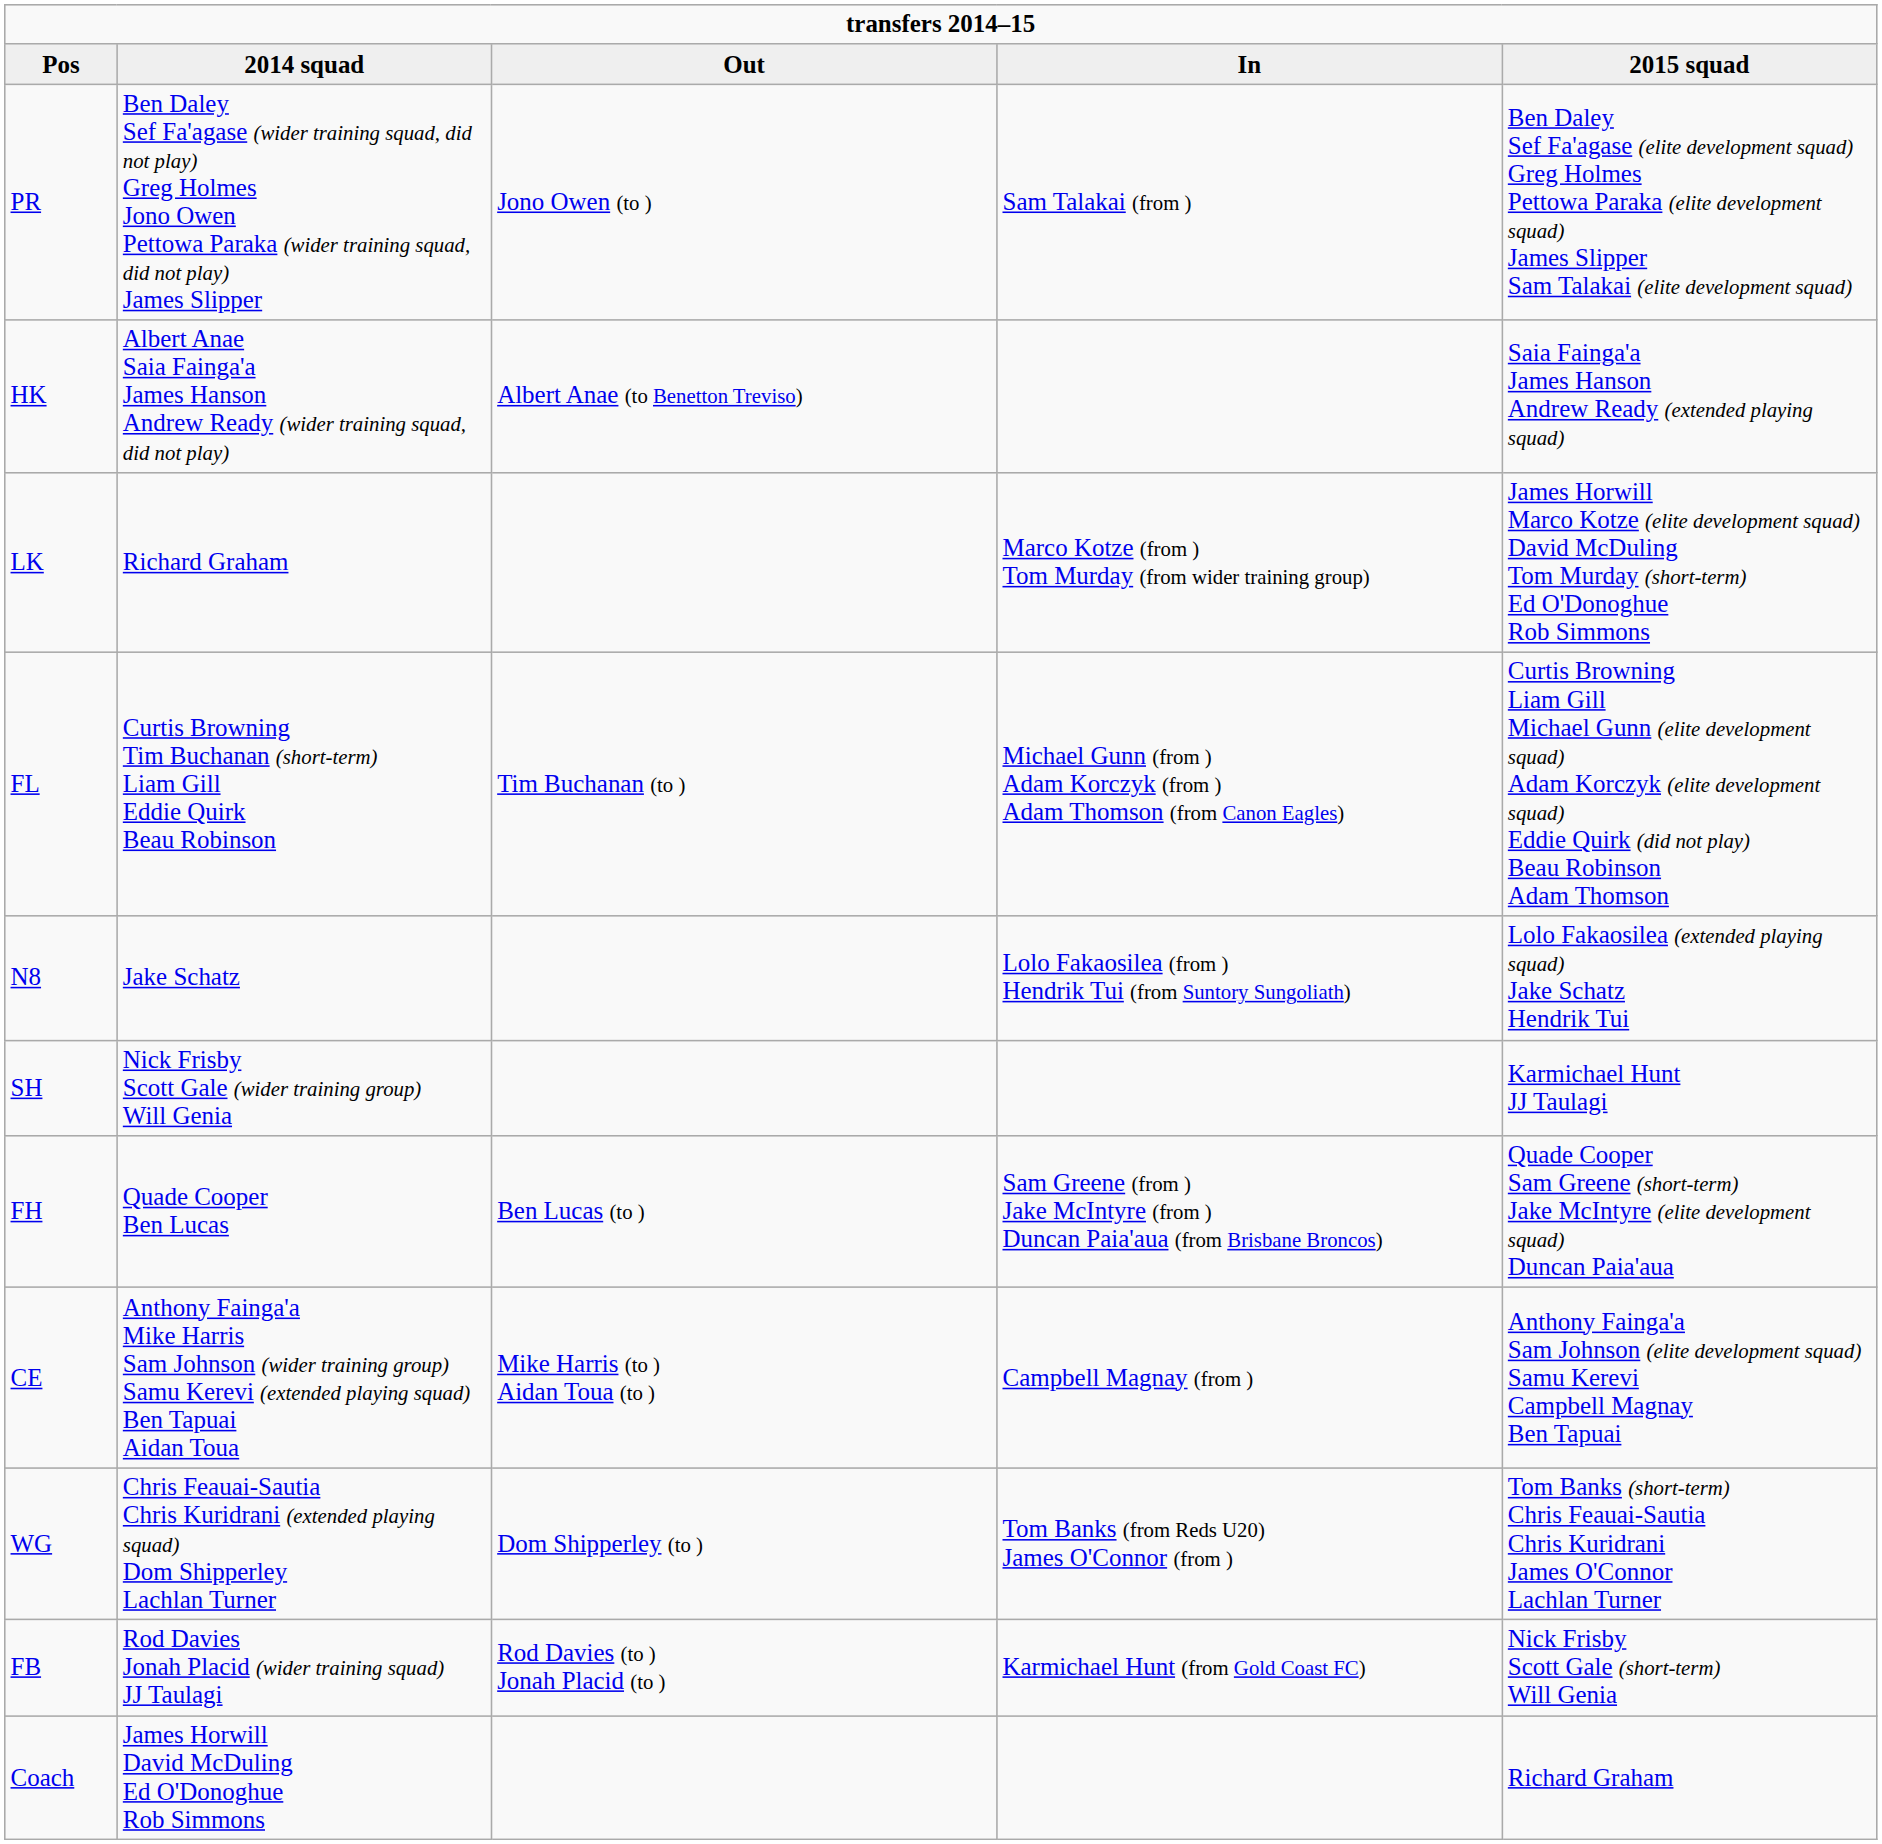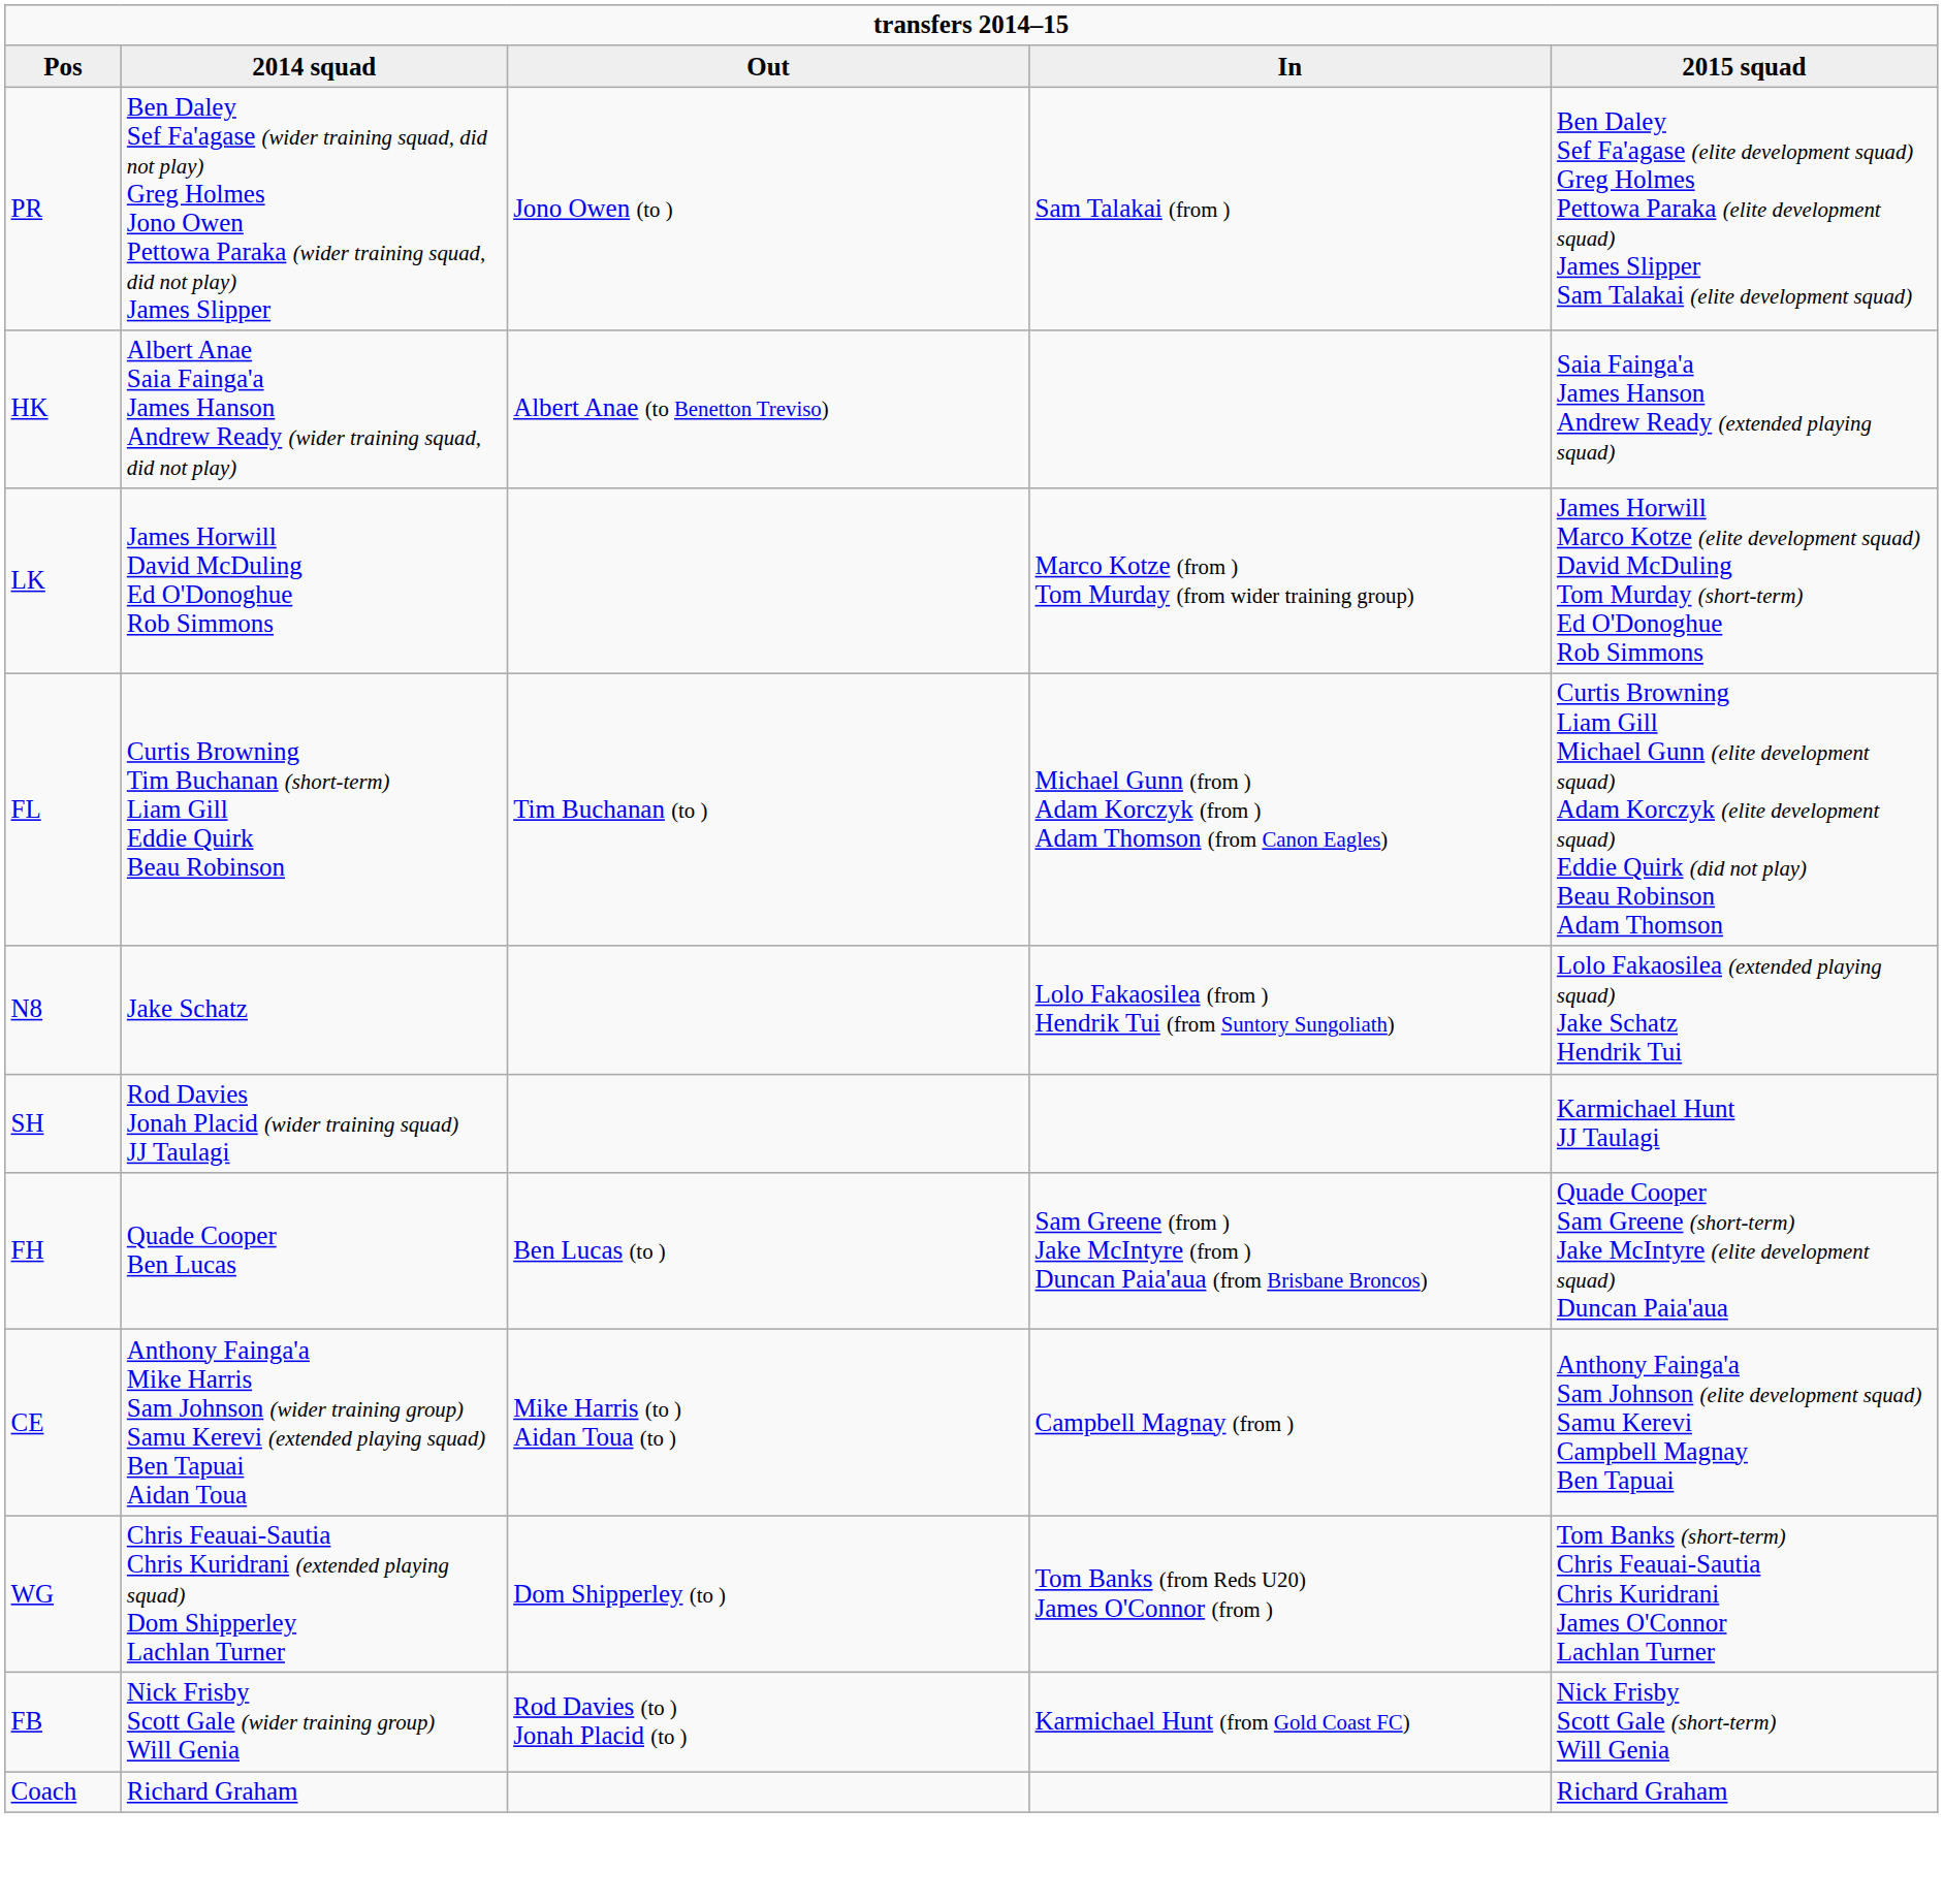 <table class="wikitable" style="text-align: left; width:95%">
 <tr>
 <td colspan="100%" style="text-align:center;"><strong> transfers 2014–15</strong></td>
 </tr>
 <tr>
 <th style="background:#efefef; width:6%;">Pos</th>
 <th style="background:#efefef; width:20%;">2014 squad</th>
 <th style="background:#efefef; width:27%;">Out</th>
 <th style="background:#efefef; width:27%;">In</th>
 <th style="background:#efefef; width:20%;">2015 squad</th>
 </tr>
 <tr>
 <td><a href='#'>PR</a></td>
 <td> <a href='#'>Ben Daley</a><br><a href='#'>Sef Fa'agase</a> <small><em>(wider training squad, did not play)</em></small><br><a href='#'>Greg Holmes</a><br><a href='#'>Jono Owen</a><br><a href='#'>Pettowa Paraka</a> <small><em>(wider training squad, did not play)</em></small><br><a href='#'>James Slipper</a></td>
 <td>  <a href='#'>Jono Owen</a> <small>(to )</small></td>
 <td>  <a href='#'>Sam Talakai</a> <small>(from )</small></td>
 <td> <a href='#'>Ben Daley</a><br><a href='#'>Sef Fa'agase</a> <small><em>(elite development squad)</em></small><br><a href='#'>Greg Holmes</a><br><a href='#'>Pettowa Paraka</a> <small><em>(elite development squad)</em></small><br><a href='#'>James Slipper</a><br><a href='#'>Sam Talakai</a> <small><em>(elite development squad)</em></small></td>
 </tr>
 <tr>
 <td><a href='#'>HK</a></td>
 <td> <a href='#'>Albert Anae</a><br><a href='#'>Saia Fainga'a</a><br><a href='#'>James Hanson</a><br><a href='#'>Andrew Ready</a> <small><em>(wider training squad, did not play)</em></small></td>
 <td>  <a href='#'>Albert Anae</a> <small>(to  <a href='#'>Benetton Treviso</a>)</small></td>
 <td></td>
 <td> <a href='#'>Saia Fainga'a</a><br><a href='#'>James Hanson</a><br><a href='#'>Andrew Ready</a> <small><em>(extended playing squad)</em></small></td>
 </tr>
 <tr>
 <td><a href='#'>LK</a></td>
-<td> <a href='#'>Richard Graham</a></td>
+<td> <a href='#'>James Horwill</a><br><a href='#'>David McDuling</a><br><a href='#'>Ed O'Donoghue</a><br><a href='#'>Rob Simmons</a></td>
 <td></td>
 <td>  <a href='#'>Marco Kotze</a> <small>(from )</small><br> <a href='#'>Tom Murday</a> <small>(from  wider training group)</small></td>
 <td> <a href='#'>James Horwill</a><br><a href='#'>Marco Kotze</a> <small><em>(elite development squad)</em></small><br><a href='#'>David McDuling</a><br><a href='#'>Tom Murday</a> <small><em>(short-term)</em></small><br><a href='#'>Ed O'Donoghue</a><br><a href='#'>Rob Simmons</a></td>
 </tr>
 <tr>
 <td><a href='#'>FL</a></td>
 <td> <a href='#'>Curtis Browning</a><br><a href='#'>Tim Buchanan</a> <small><em>(short-term)</em></small><br><a href='#'>Liam Gill</a><br><a href='#'>Eddie Quirk</a><br><a href='#'>Beau Robinson</a></td>
 <td>  <a href='#'>Tim Buchanan</a> <small>(to )</small></td>
 <td>  <a href='#'>Michael Gunn</a> <small>(from )</small><br> <a href='#'>Adam Korczyk</a> <small>(from )</small><br> <a href='#'>Adam Thomson</a> <small>(from  <a href='#'>Canon Eagles</a>)</small></td>
 <td> <a href='#'>Curtis Browning</a><br><a href='#'>Liam Gill</a><br><a href='#'>Michael Gunn</a> <small><em>(elite development squad)</em></small><br><a href='#'>Adam Korczyk</a> <small><em>(elite development squad)</em></small><br><a href='#'>Eddie Quirk</a> <small><em>(did not play)</em></small><br><a href='#'>Beau Robinson</a><br><a href='#'>Adam Thomson</a></td>
 </tr>
 <tr>
 <td><a href='#'>N8</a></td>
 <td> <a href='#'>Jake Schatz</a></td>
 <td></td>
 <td>  <a href='#'>Lolo Fakaosilea</a> <small>(from )</small><br> <a href='#'>Hendrik Tui</a> <small>(from  <a href='#'>Suntory Sungoliath</a>)</small></td>
 <td> <a href='#'>Lolo Fakaosilea</a> <small><em>(extended playing squad)</em></small><br><a href='#'>Jake Schatz</a><br><a href='#'>Hendrik Tui</a></td>
 </tr>
 <tr>
 <td><a href='#'>SH</a></td>
-<td> <a href='#'>Nick Frisby</a><br><a href='#'>Scott Gale</a> <small><em>(wider training group)</em></small><br><a href='#'>Will Genia</a></td>
+<td> <a href='#'>Rod Davies</a><br><a href='#'>Jonah Placid</a> <small><em>(wider training squad)</em></small><br><a href='#'>JJ Taulagi</a></td>
 <td></td>
 <td></td>
 <td> <a href='#'>Karmichael Hunt</a><br><a href='#'>JJ Taulagi</a></td>
 </tr>
 <tr>
 <td><a href='#'>FH</a></td>
 <td> <a href='#'>Quade Cooper</a><br><a href='#'>Ben Lucas</a></td>
 <td>  <a href='#'>Ben Lucas</a> <small>(to )</small></td>
 <td>  <a href='#'>Sam Greene</a> <small>(from )</small><br> <a href='#'>Jake McIntyre</a> <small>(from )</small><br> <a href='#'>Duncan Paia'aua</a> <small>(from <a href='#'>Brisbane Broncos</a>)</small></td>
 <td> <a href='#'>Quade Cooper</a><br><a href='#'>Sam Greene</a> <small><em>(short-term)</em></small><br><a href='#'>Jake McIntyre</a> <small><em>(elite development squad)</em></small><br><a href='#'>Duncan Paia'aua</a></td>
 </tr>
 <tr>
 <td><a href='#'>CE</a></td>
 <td> <a href='#'>Anthony Fainga'a</a><br><a href='#'>Mike Harris</a><br><a href='#'>Sam Johnson</a> <small><em>(wider training group)</em></small><br><a href='#'>Samu Kerevi</a> <small><em>(extended playing squad)</em></small><br><a href='#'>Ben Tapuai</a><br><a href='#'>Aidan Toua</a></td>
 <td>  <a href='#'>Mike Harris</a> <small>(to )</small><br> <a href='#'>Aidan Toua</a> <small>(to )</small></td>
 <td>  <a href='#'>Campbell Magnay</a> <small>(from )</small></td>
 <td> <a href='#'>Anthony Fainga'a</a><br><a href='#'>Sam Johnson</a> <small><em>(elite development squad)</em></small><br><a href='#'>Samu Kerevi</a><br><a href='#'>Campbell Magnay</a><br><a href='#'>Ben Tapuai</a></td>
 </tr>
 <tr>
 <td><a href='#'>WG</a></td>
 <td> <a href='#'>Chris Feauai-Sautia</a><br><a href='#'>Chris Kuridrani</a> <small><em>(extended playing squad)</em></small><br><a href='#'>Dom Shipperley</a><br><a href='#'>Lachlan Turner</a></td>
 <td>  <a href='#'>Dom Shipperley</a> <small>(to )</small></td>
 <td>  <a href='#'>Tom Banks</a> <small>(from Reds U20)</small><br> <a href='#'>James O'Connor</a> <small>(from )</small></td>
 <td> <a href='#'>Tom Banks</a> <small><em>(short-term)</em></small><br><a href='#'>Chris Feauai-Sautia</a><br><a href='#'>Chris Kuridrani</a><br><a href='#'>James O'Connor</a><br><a href='#'>Lachlan Turner</a></td>
 </tr>
 <tr>
 <td><a href='#'>FB</a></td>
-<td> <a href='#'>Rod Davies</a><br><a href='#'>Jonah Placid</a> <small><em>(wider training squad)</em></small><br><a href='#'>JJ Taulagi</a></td>
+<td> <a href='#'>Nick Frisby</a><br><a href='#'>Scott Gale</a> <small><em>(wider training group)</em></small><br><a href='#'>Will Genia</a></td>
 <td>  <a href='#'>Rod Davies</a> <small>(to )</small><br>  <a href='#'>Jonah Placid</a> <small>(to )</small></td>
 <td>  <a href='#'>Karmichael Hunt</a> <small>(from <a href='#'>Gold Coast FC</a>)</small></td>
 <td> <a href='#'>Nick Frisby</a><br><a href='#'>Scott Gale</a> <small><em>(short-term)</em></small><br><a href='#'>Will Genia</a></td>
 </tr>
 <tr>
 <td><a href='#'>Coach</a></td>
-<td> <a href='#'>James Horwill</a><br><a href='#'>David McDuling</a><br><a href='#'>Ed O'Donoghue</a><br><a href='#'>Rob Simmons</a></td>
+<td> <a href='#'>Richard Graham</a></td>
 <td></td>
 <td></td>
 <td> <a href='#'>Richard Graham</a></td>
 </tr>
 </table>
